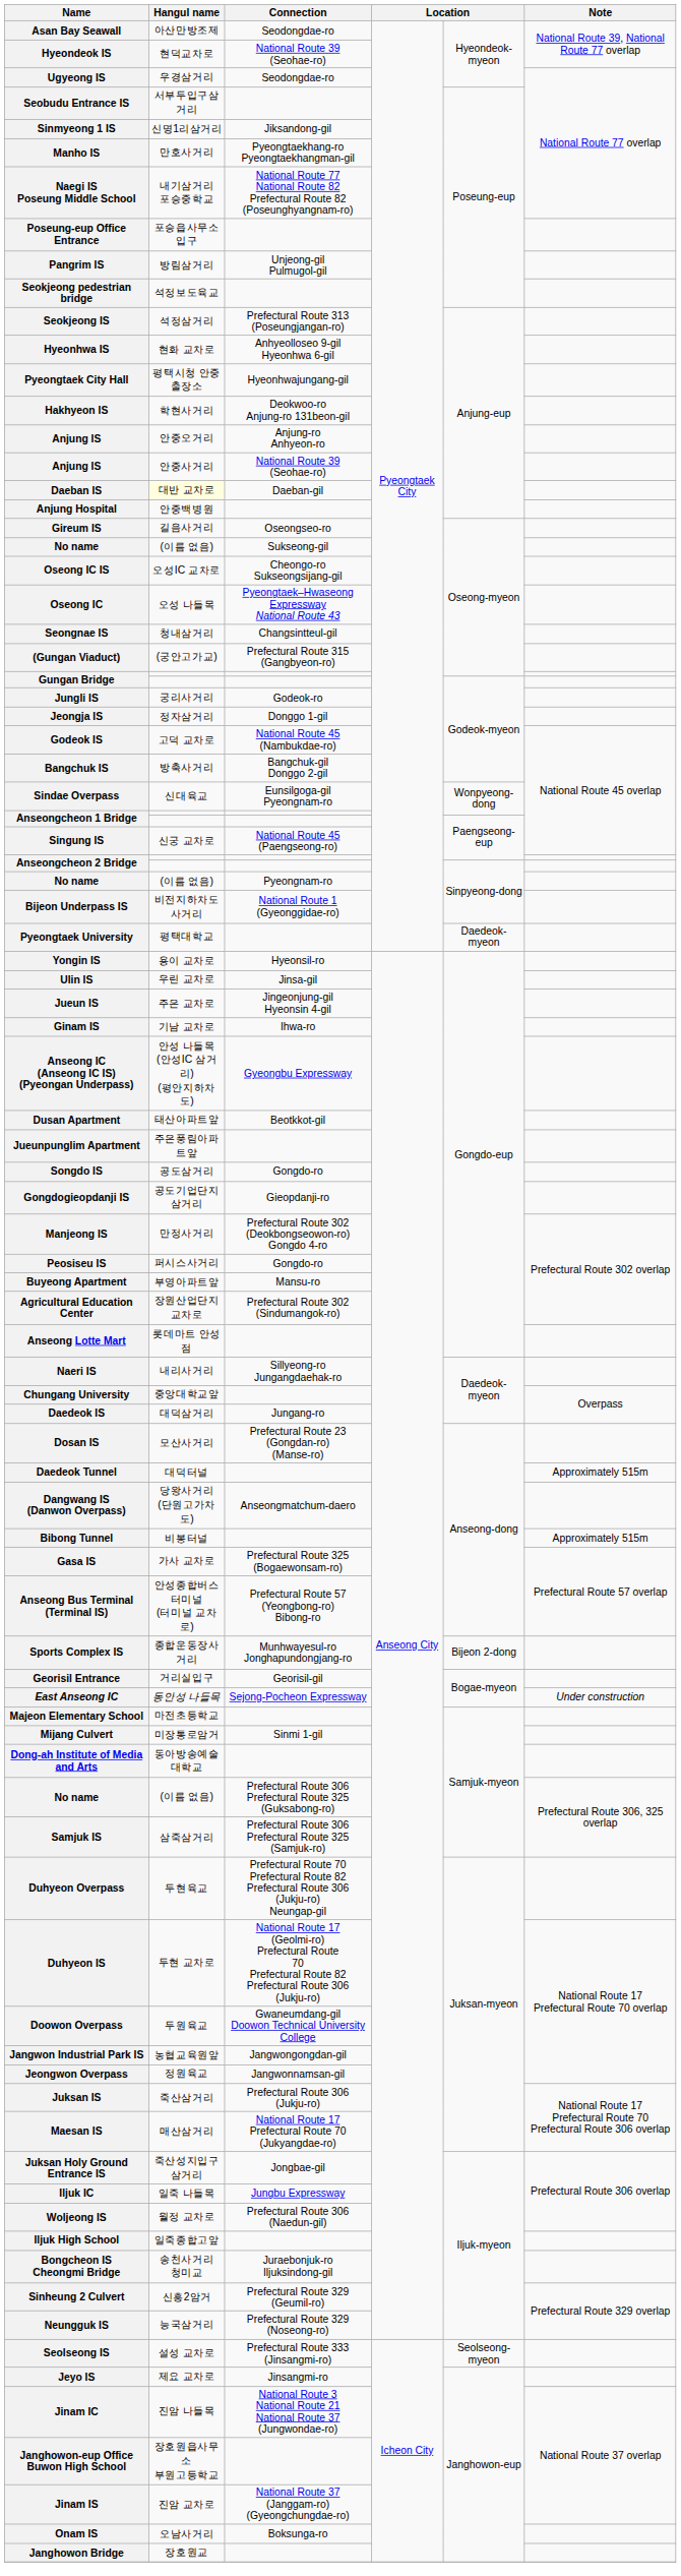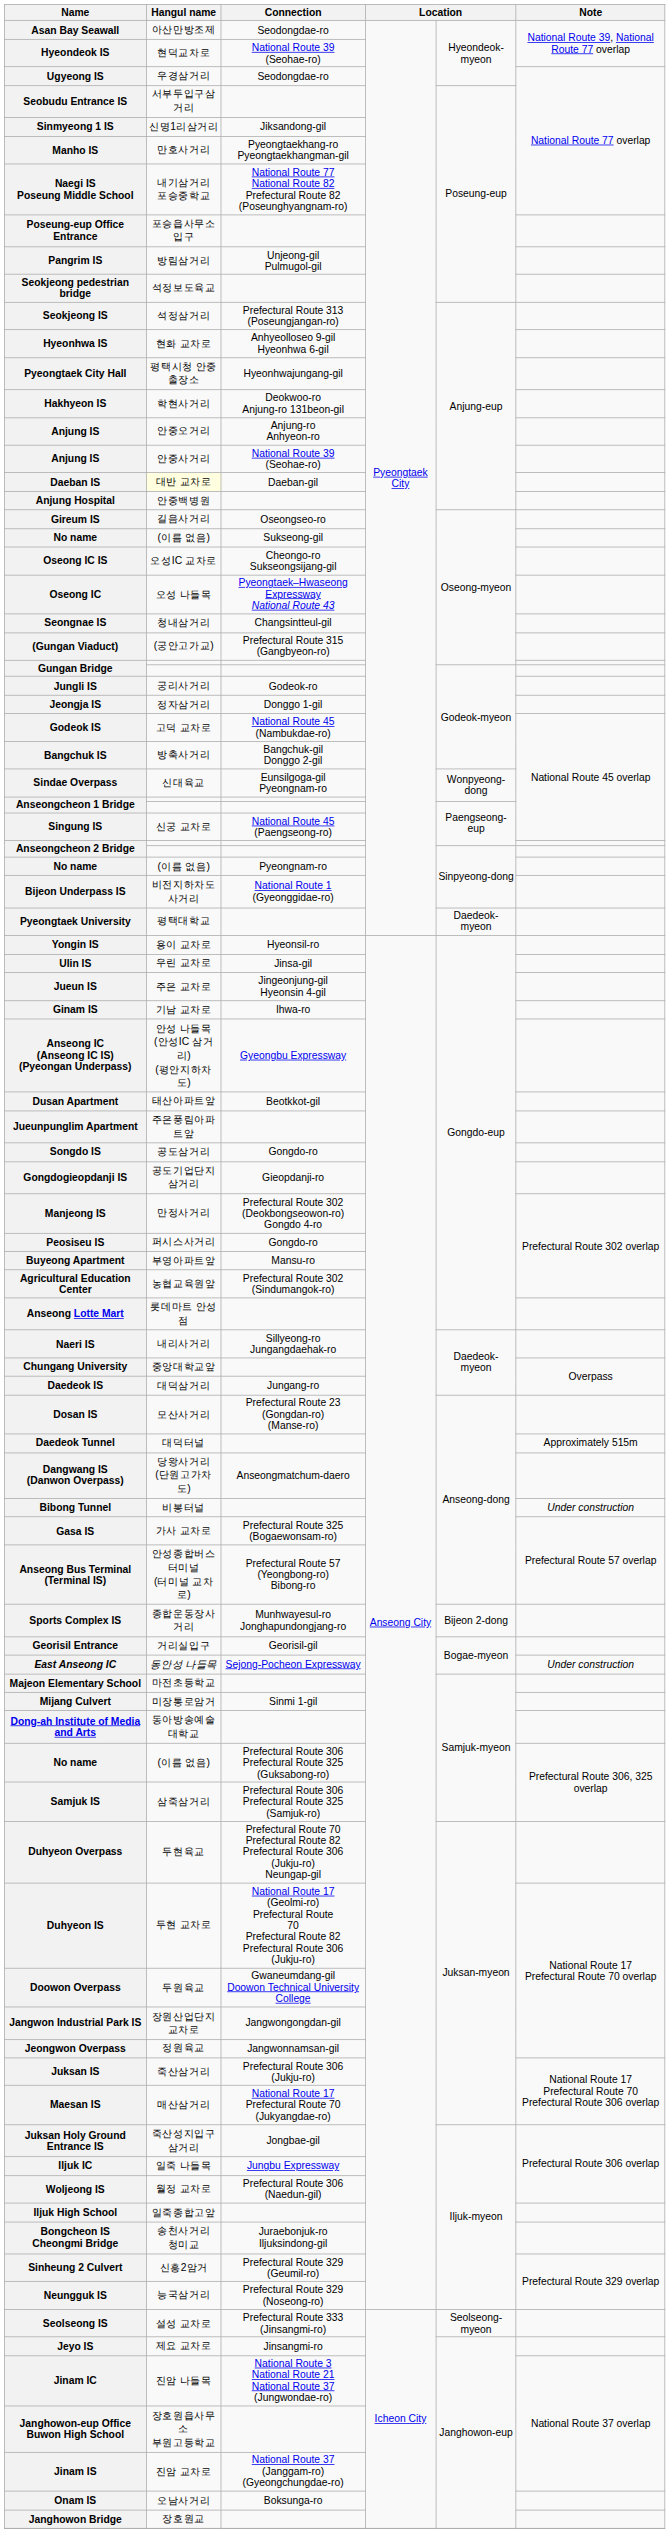 <table class="wikitable" style="font-size: 85%; text-align: center;">
 <tr>
 <th>Name</th>
 <th>Hangul name</th>
 <th>Connection</th>
 <th colspan="2">Location</th>
 <th>Note</th>
 </tr>
 <tr>
 <th>Asan Bay Seawall</th>
 <td>아산만방조제</td>
 <td>Seodongdae-ro</td>
 <td rowspan=39><a href='#'>Pyeongtaek City</a></td>
 <td rowspan=3>Hyeondeok-myeon</td>
 <td rowspan=2><a href='#'>National Route 39</a>, <a href='#'>National Route 77</a> overlap</td>
 </tr>
 <tr>
 <th>Hyeondeok IS</th>
 <td>현덕교차로</td>
 <td><a href='#'>National Route 39</a><br>(Seohae-ro)</td>
 </tr>
 <tr>
 <th>Ugyeong IS</th>
 <td>우경삼거리</td>
 <td>Seodongdae-ro</td>
 <td rowspan=5><a href='#'>National Route 77</a> overlap</td>
 </tr>
 <tr>
 <th>Seobudu Entrance IS</th>
 <td>서부두입구삼거리</td>
 <td></td>
 <td rowspan=7>Poseung-eup</td>
 </tr>
 <tr>
 <th>Sinmyeong 1 IS</th>
 <td>신명1리삼거리</td>
 <td>Jiksandong-gil</td>
 </tr>
 <tr>
 <th>Manho IS</th>
 <td>만호사거리</td>
 <td>Pyeongtaekhang-ro<br>Pyeongtaekhangman-gil</td>
 </tr>
 <tr>
 <th>Naegi IS<br>Poseung Middle School</th>
 <td>내기삼거리<br>포승중학교</td>
 <td><a href='#'>National Route 77</a><br><a href='#'>National Route 82</a><br>Prefectural Route 82<br>(Poseunghyangnam-ro)</td>
 </tr>
 <tr>
 <th>Poseung-eup Office Entrance</th>
 <td>포승읍사무소입구</td>
 <td></td>
 <td></td>
 </tr>
 <tr>
 <th>Pangrim IS</th>
 <td>방림삼거리</td>
 <td>Unjeong-gil<br>Pulmugol-gil</td>
 <td></td>
 </tr>
 <tr>
 <th>Seokjeong pedestrian bridge</th>
 <td>석정보도육교</td>
 <td></td>
 <td></td>
 </tr>
 <tr>
 <th>Seokjeong IS</th>
 <td>석정삼거리</td>
 <td>Prefectural Route 313<br>(Poseungjangan-ro)</td>
 <td rowspan=8>Anjung-eup</td>
 <td></td>
 </tr>
 <tr>
 <th>Hyeonhwa IS</th>
 <td>현화 교차로</td>
 <td>Anhyeolloseo 9-gil<br>Hyeonhwa 6-gil</td>
 <td></td>
 </tr>
 <tr>
 <th>Pyeongtaek City Hall</th>
 <td>평택시청 안중출장소</td>
 <td>Hyeonhwajungang-gil</td>
 <td></td>
 </tr>
 <tr>
 <th>Hakhyeon IS</th>
 <td>학현사거리</td>
 <td>Deokwoo-ro<br>Anjung-ro 131beon-gil</td>
 <td></td>
 </tr>
 <tr>
 <th>Anjung IS</th>
 <td>안중오거리</td>
 <td>Anjung-ro<br>Anhyeon-ro</td>
 <td></td>
 </tr>
 <tr>
 <th>Anjung IS</th>
 <td>안중사거리</td>
 <td><a href='#'>National Route 39</a><br>(Seohae-ro)</td>
 <td></td>
 </tr>
 <tr>
 <th>Daeban IS</th>
 <td style="background: lightyellow;">대반 교차로</td>
 <td>Daeban-gil</td>
 <td></td>
 </tr>
 <tr>
 <th>Anjung Hospital</th>
 <td>안중백병원</td>
 <td></td>
 <td></td>
 </tr>
 <tr>
 <th>Gireum IS</th>
 <td>길음사거리</td>
 <td>Oseongseo-ro</td>
 <td rowspan=7>Oseong-myeon</td>
 <td></td>
 </tr>
 <tr>
 <th>No name</th>
 <td>(이름 없음)</td>
 <td>Sukseong-gil</td>
 <td></td>
 </tr>
 <tr>
 <th>Oseong IC IS</th>
 <td>오성IC 교차로</td>
 <td>Cheongo-ro<br>Sukseongsijang-gil</td>
 <td></td>
 </tr>
 <tr>
 <th>Oseong IC</th>
 <td>오성 나들목</td>
 <td><a href='#'>Pyeongtaek–Hwaseong Expressway</a><br><em><a href='#'>National Route 43</a></em></td>
 <td></td>
 </tr>
 <tr>
 <th>Seongnae IS</th>
 <td>청내삼거리</td>
 <td>Changsintteul-gil</td>
 <td></td>
 </tr>
 <tr>
 <th>(Gungan Viaduct)</th>
 <td>(궁안고가교)</td>
 <td>Prefectural Route 315<br>(Gangbyeon-ro)</td>
 <td></td>
 </tr>
 <tr>
 <th rowspan=2>Gungan Bridge</th>
 <td></td>
 <td></td>
 </tr>
 <tr>
 <td></td>
 <td></td>
 <td rowspan=5>Godeok-myeon</td>
 <td></td>
 </tr>
 <tr>
 <th>Jungli IS</th>
 <td>궁리사거리</td>
 <td>Godeok-ro</td>
 <td></td>
 </tr>
 <tr>
 <th>Jeongja IS</th>
 <td>정자삼거리</td>
 <td>Donggo 1-gil</td>
 <td></td>
 </tr>
 <tr>
 <th>Godeok IS</th>
 <td>고덕 교차로</td>
 <td><a href='#'>National Route 45</a><br>(Nambukdae-ro)</td>
 <td rowspan=6>National Route 45 overlap</td>
 </tr>
 <tr>
 <th>Bangchuk IS</th>
 <td>방축사거리</td>
 <td>Bangchuk-gil<br>Donggo 2-gil</td>
 </tr>
 <tr>
 <th>Sindae Overpass</th>
 <td>신대육교</td>
 <td>Eunsilgoga-gil<br>Pyeongnam-ro</td>
 <td rowspan=2>Wonpyeong-dong</td>
 </tr>
 <tr>
 <th rowspan=2>Anseongcheon 1 Bridge</th>
 <td></td>
 </tr>
 <tr>
 <td></td>
 <td></td>
 <td rowspan=3>Paengseong-eup</td>
 </tr>
 <tr>
 <th>Singung IS</th>
 <td>신궁 교차로</td>
 <td><a href='#'>National Route 45</a><br>(Paengseong-ro)</td>
 </tr>
 <tr>
 <th rowspan=2>Anseongcheon 2 Bridge</th>
 <td></td>
 <td></td>
 </tr>
 <tr>
 <td></td>
 <td></td>
 <td rowspan=3>Sinpyeong-dong</td>
 <td></td>
 </tr>
 <tr>
 <th>No name</th>
 <td>(이름 없음)</td>
 <td>Pyeongnam-ro</td>
 <td></td>
 </tr>
 <tr>
 <th>Bijeon Underpass IS</th>
 <td>비전지하차도사거리</td>
 <td><a href='#'>National Route 1</a><br>(Gyeonggidae-ro)</td>
 <td></td>
 </tr>
 <tr>
 <th>Pyeongtaek University</th>
 <td>평택대학교</td>
 <td></td>
 <td>Daedeok-myeon</td>
 <td></td>
 </tr>
 <tr>
 <th>Yongin IS</th>
 <td>용이 교차로</td>
 <td>Hyeonsil-ro</td>
 <td rowspan=45><a href='#'>Anseong City</a></td>
 <td rowspan=14>Gongdo-eup</td>
 <td></td>
 </tr>
 <tr>
 <th>Ulin IS</th>
 <td>우린 교차로</td>
 <td>Jinsa-gil</td>
 <td></td>
 </tr>
 <tr>
 <th>Jueun IS</th>
 <td>주은 교차로</td>
 <td>Jingeonjung-gil<br>Hyeonsin 4-gil</td>
 <td></td>
 </tr>
 <tr>
 <th>Ginam IS</th>
 <td>기남 교차로</td>
 <td>Ihwa-ro</td>
 <td></td>
 </tr>
 <tr>
 <th>Anseong IC<br>(Anseong IC IS)<br>(Pyeongan Underpass)</th>
 <td>안성 나들목<br>(안성IC 삼거리)<br>(평안지하차도)</td>
 <td><a href='#'>Gyeongbu Expressway</a></td>
 <td></td>
 </tr>
 <tr>
 <th>Dusan Apartment</th>
 <td>태산아파트앞</td>
 <td>Beotkkot-gil</td>
 <td></td>
 </tr>
 <tr>
 <th>Jueunpunglim Apartment<br></th>
 <td>주은풍림아파트앞<br></td>
 <td></td>
 <td></td>
 </tr>
 <tr>
 <th>Songdo IS</th>
 <td>공도삼거리</td>
 <td>Gongdo-ro</td>
 <td></td>
 </tr>
 <tr>
 <th>Gongdogieopdanji IS</th>
 <td>공도기업단지삼거리</td>
 <td>Gieopdanji-ro</td>
 <td></td>
 </tr>
 <tr>
 <th>Manjeong IS</th>
 <td>만정사거리</td>
 <td>Prefectural Route 302<br>(Deokbongseowon-ro)<br>Gongdo 4-ro</td>
 <td rowspan=4>Prefectural Route 302 overlap</td>
 </tr>
 <tr>
 <th>Peosiseu IS</th>
 <td>퍼시스사거리</td>
 <td>Gongdo-ro</td>
 </tr>
 <tr>
 <th>Buyeong Apartment</th>
 <td>부영아파트앞</td>
 <td>Mansu-ro</td>
 </tr>
 <tr>
 <th>Agricultural Education Center</th>
-<td>장원산업단지교차로</td>
+<td>농협교육원앞</td>
 <td>Prefectural Route 302<br>(Sindumangok-ro)</td>
 </tr>
 <tr>
 <th>Anseong <a href='#'>Lotte Mart</a></th>
 <td>롯데마트 안성점</td>
 <td></td>
 <td></td>
 </tr>
 <tr>
 <th>Naeri IS</th>
 <td>내리사거리</td>
 <td>Sillyeong-ro<br>Jungangdaehak-ro</td>
 <td rowspan=3>Daedeok-myeon</td>
 <td></td>
 </tr>
 <tr>
 <th>Chungang University</th>
 <td>중앙대학교앞</td>
 <td></td>
 <td rowspan=2>Overpass</td>
 </tr>
 <tr>
 <th>Daedeok IS</th>
 <td>대덕삼거리</td>
 <td>Jungang-ro</td>
 </tr>
 <tr>
 <th>Dosan IS</th>
 <td>모산사거리</td>
 <td>Prefectural Route 23<br>(Gongdan-ro)<br>(Manse-ro)</td>
 <td rowspan=6>Anseong-dong</td>
 <td></td>
 </tr>
 <tr>
 <th>Daedeok Tunnel</th>
 <td>대덕터널</td>
 <td></td>
 <td>Approximately 515m</td>
 </tr>
 <tr>
 <th>Dangwang IS<br>(Danwon Overpass)</th>
 <td>당왕사거리<br>(단원고가차도)</td>
 <td>Anseongmatchum-daero</td>
 <td></td>
 </tr>
 <tr>
 <th>Bibong Tunnel</th>
 <td>비봉터널</td>
 <td></td>
-<td>Approximately 515m</td>
+<td><em>Under construction</em></td>
 </tr>
 <tr>
 <th>Gasa IS</th>
 <td>가사 교차로</td>
 <td>Prefectural Route 325<br>(Bogaewonsam-ro)</td>
 <td rowspan=2>Prefectural Route 57 overlap</td>
 </tr>
 <tr>
 <th>Anseong Bus Terminal<br>(Terminal IS)</th>
 <td>안성종합버스터미널<br>(터미널 교차로)</td>
 <td>Prefectural Route 57<br>(Yeongbong-ro)<br>Bibong-ro</td>
 </tr>
 <tr>
 <th>Sports Complex IS</th>
 <td>종합운동장사거리</td>
 <td>Munhwayesul-ro<br>Jonghapundongjang-ro</td>
 <td>Bijeon 2-dong</td>
 <td></td>
 </tr>
 <tr>
 <th>Georisil Entrance</th>
 <td>거리실입구</td>
 <td>Georisil-gil</td>
 <td rowspan=2>Bogae-myeon</td>
 <td></td>
 </tr>
 <tr>
 <th><em>East Anseong IC</em></th>
 <td><em>동안성 나들목</em></td>
 <td><a href='#'>Sejong-Pocheon Expressway</a></td>
 <td><em>Under construction</em></td>
 </tr>
 <tr>
 <th>Majeon Elementary School</th>
 <td>마전초등학교</td>
 <td></td>
 <td rowspan=5>Samjuk-myeon</td>
 <td></td>
 </tr>
 <tr>
 <th>Mijang Culvert</th>
 <td>미장통로암거</td>
 <td>Sinmi 1-gil</td>
 <td></td>
 </tr>
 <tr>
 <th><a href='#'>Dong-ah Institute of Media and Arts</a></th>
 <td>동아방송예술대학교</td>
 <td></td>
 <td></td>
 </tr>
 <tr>
 <th>No name</th>
 <td>(이름 없음)</td>
 <td>Prefectural Route 306<br>Prefectural Route 325<br>(Guksabong-ro)</td>
 <td rowspan=2>Prefectural Route 306, 325 overlap</td>
 </tr>
 <tr>
 <th>Samjuk IS</th>
 <td>삼죽삼거리</td>
 <td>Prefectural Route 306<br>Prefectural Route 325<br>(Samjuk-ro)</td>
 </tr>
 <tr>
 <th>Duhyeon Overpass</th>
 <td>두현육교</td>
 <td>Prefectural Route 70<br>Prefectural Route 82<br>Prefectural Route 306<br>(Jukju-ro)<br>Neungap-gil</td>
 <td rowspan=7>Juksan-myeon</td>
 <td></td>
 </tr>
 <tr>
 <th>Duhyeon IS</th>
 <td>두현 교차로</td>
 <td><a href='#'>National Route 17</a><br>(Geolmi-ro)<br>Prefectural Route<br>70<br>Prefectural Route 82<br>Prefectural Route 306<br>(Jukju-ro)</td>
 <td rowspan=4>National Route 17<br>Prefectural Route 70 overlap</td>
 </tr>
 <tr>
 <th>Doowon Overpass</th>
 <td>두원육교</td>
 <td>Gwaneumdang-gil<br><a href='#'>Doowon Technical University College</a></td>
 </tr>
 <tr>
 <th>Jangwon Industrial Park IS</th>
-<td>농협교육원앞</td>
+<td>장원산업단지교차로</td>
 <td>Jangwongongdan-gil</td>
 </tr>
 <tr>
 <th>Jeongwon Overpass</th>
 <td>정원육교</td>
 <td>Jangwonnamsan-gil</td>
 </tr>
 <tr>
 <th>Juksan IS</th>
 <td>죽산삼거리</td>
 <td>Prefectural Route 306<br>(Jukju-ro)</td>
 <td rowspan=2>National Route 17<br>Prefectural Route 70<br>Prefectural Route 306 overlap</td>
 </tr>
 <tr>
 <th>Maesan IS</th>
 <td>매산삼거리</td>
 <td><a href='#'>National Route 17</a><br>Prefectural Route 70<br>(Jukyangdae-ro)</td>
 </tr>
 <tr>
 <th>Juksan Holy Ground Entrance IS</th>
 <td>죽산성지입구삼거리</td>
 <td>Jongbae-gil</td>
 <td rowspan=7>Iljuk-myeon</td>
 <td rowspan=3>Prefectural Route 306 overlap</td>
 </tr>
 <tr>
 <th>Iljuk IC</th>
 <td>일죽 나들목</td>
 <td><a href='#'>Jungbu Expressway</a></td>
 </tr>
 <tr>
 <th>Woljeong IS</th>
 <td>월정 교차로</td>
 <td>Prefectural Route 306<br>(Naedun-gil)</td>
 </tr>
 <tr>
 <th>Iljuk High School</th>
 <td>일죽종합고앞</td>
 <td></td>
 <td></td>
 </tr>
 <tr>
 <th>Bongcheon IS<br>Cheongmi Bridge</th>
 <td>송천사거리<br>청미교</td>
 <td>Juraebonjuk-ro<br>Iljuksindong-gil</td>
 <td></td>
 </tr>
 <tr>
 <th>Sinheung 2 Culvert</th>
 <td>신흥2암거</td>
 <td>Prefectural Route 329<br>(Geumil-ro)</td>
 <td rowspan=2>Prefectural Route 329 overlap</td>
 </tr>
 <tr>
 <th>Neungguk IS</th>
 <td>능국삼거리</td>
 <td>Prefectural Route 329<br>(Noseong-ro)</td>
 </tr>
 <tr>
 <th>Seolseong IS</th>
 <td>설성 교차로</td>
 <td>Prefectural Route 333<br>(Jinsangmi-ro)</td>
 <td rowspan=7><a href='#'>Icheon City</a></td>
 <td>Seolseong-myeon</td>
 <td></td>
 </tr>
 <tr>
 <th>Jeyo IS</th>
 <td>제요 교차로</td>
 <td>Jinsangmi-ro</td>
 <td rowspan=6>Janghowon-eup</td>
 <td></td>
 </tr>
 <tr>
 <th>Jinam IC</th>
 <td>진암 나들목</td>
 <td><a href='#'>National Route 3</a><br><a href='#'>National Route 21</a><br><a href='#'>National Route 37</a><br>(Jungwondae-ro)</td>
 <td rowspan=3>National Route 37 overlap</td>
 </tr>
 <tr>
 <th>Janghowon-eup Office<br>Buwon High School</th>
 <td 장호원읍>장호원읍사무소<br>부원고등학교</td>
 <td></td>
 </tr>
 <tr>
 <th>Jinam IS</th>
 <td>진암 교차로</td>
 <td><a href='#'>National Route 37</a><br>(Janggam-ro)<br>(Gyeongchungdae-ro)</td>
 </tr>
 <tr>
 <th>Onam IS</th>
 <td>오남사거리</td>
 <td>Boksunga-ro</td>
 <td></td>
 </tr>
 <tr>
 <th>Janghowon Bridge</th>
 <td>장호원교</td>
 <td></td>
 <td></td>
 </tr>
 <tr>
 </tr>
 </table>
